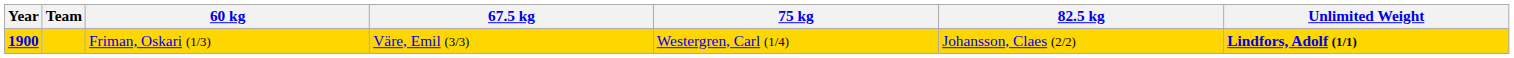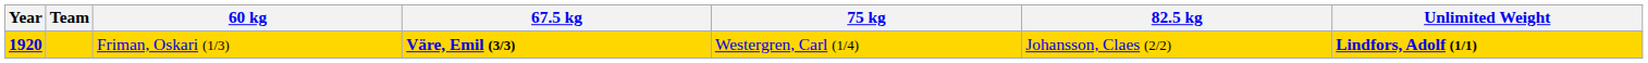 <table class="wikitable sortable"  style="font-size: 100%">
 <tr>
 <th>Year</th>
 <th>Team</th>
 <th width=300><a href='#'>60 kg</a></th>
 <th width=300><a href='#'>67.5 kg</a></th>
 <th width=300><a href='#'>75 kg</a></th>
 <th width=300><a href='#'>82.5 kg</a></th>
 <th width=300><a href='#'>Unlimited Weight</a></th>
 </tr>
 <tr>
-<td bgcolor="GOLD"><strong><a href='#'>1900</a></strong></td>
+<td bgcolor="GOLD"><strong><a href='#'>1920</a></strong></td>
 <td bgcolor="GOLD"></td>
 <td bgcolor="GOLD"> <a href='#'>Friman, Oskari</a> <small>(1/3)</small></td>
-<td bgcolor="GOLD"> <a href='#'>Väre, Emil</a> <small>(3/3)</small></td>
+<td bgcolor="GOLD"><strong> <a href='#'>Väre, Emil</a> <small>(3/3)</small></strong></td>
 <td bgcolor="GOLD"> <a href='#'>Westergren, Carl</a> <small>(1/4)</small></td>
 <td bgcolor="GOLD"> <a href='#'>Johansson, Claes</a> <small>(2/2)</small></td>
 <td bgcolor="GOLD"><strong> <a href='#'>Lindfors, Adolf</a> <small>(1/1)</small></strong></td>
 </tr>
 <tr>
 </tr>
 </table>
